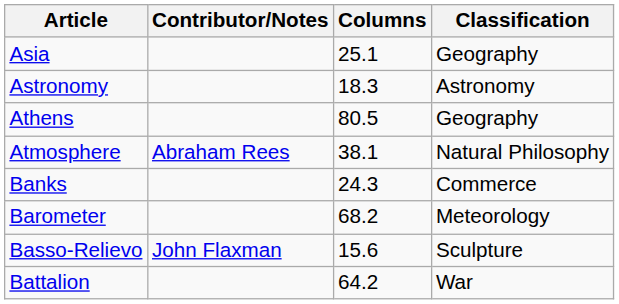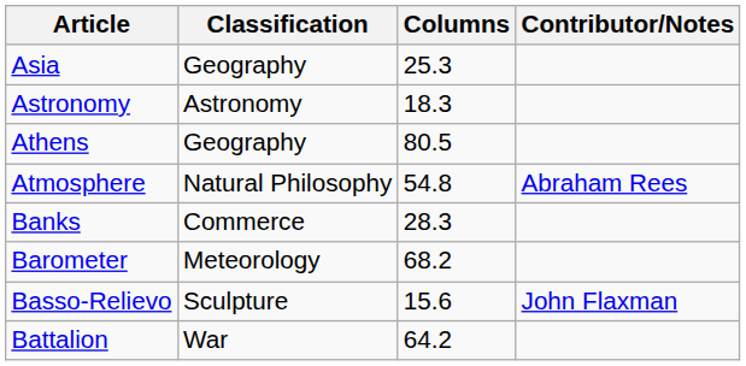 <table class="wikitable">
 <tr>
 <th>Article</th>
+<th>Classification</th>
+<th>Columns</th>
 <th>Contributor/Notes</th>
-<th>Columns</th>
-<th>Classification</th>
 </tr>
 <tr>
 <td><a href='#'>Asia</a></td>
+<td>Geography</td>
+<td>25.3</td>
 <td></td>
-<td>25.1</td>
-<td>Geography</td>
 </tr>
 <tr>
 <td><a href='#'>Astronomy</a></td>
+<td>Astronomy</td>
+<td>18.3</td>
 <td></td>
-<td>18.3</td>
-<td>Astronomy</td>
 </tr>
 <tr>
 <td><a href='#'>Athens</a></td>
+<td>Geography</td>
+<td>80.5</td>
 <td></td>
-<td>80.5</td>
-<td>Geography</td>
 </tr>
 <tr>
 <td><a href='#'>Atmosphere</a></td>
+<td>Natural Philosophy</td>
+<td>54.8</td>
 <td><a href='#'>Abraham Rees</a></td>
-<td>38.1</td>
-<td>Natural Philosophy</td>
 </tr>
 <tr>
 <td><a href='#'>Banks</a></td>
+<td>Commerce</td>
+<td>28.3</td>
 <td></td>
-<td>24.3</td>
-<td>Commerce</td>
 </tr>
 <tr>
 <td><a href='#'>Barometer</a></td>
+<td>Meteorology</td>
+<td>68.2</td>
 <td></td>
-<td>68.2</td>
-<td>Meteorology</td>
 </tr>
 <tr>
 <td><a href='#'>Basso-Relievo</a></td>
+<td>Sculpture</td>
+<td>15.6</td>
 <td><a href='#'>John Flaxman</a></td>
-<td>15.6</td>
-<td>Sculpture</td>
 </tr>
 <tr>
 <td><a href='#'>Battalion</a></td>
+<td>War</td>
+<td>64.2</td>
 <td></td>
-<td>64.2</td>
-<td>War</td>
 </tr>
 </table>
